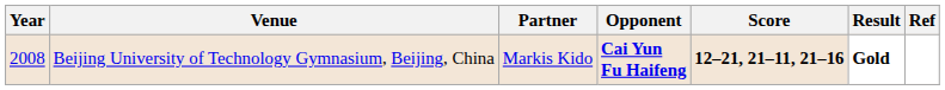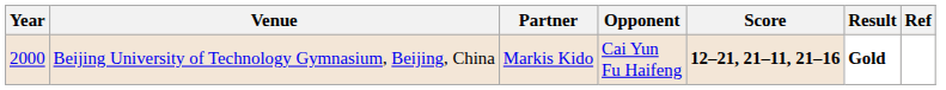 <table class="sortable wikitable" style="font-size: 90%">
 <tr>
 <th>Year</th>
 <th>Venue</th>
 <th>Partner</th>
 <th>Opponent</th>
 <th>Score</th>
 <th>Result</th>
 <th>Ref</th>
 </tr>
 <tr style="background:#F3E6D7">
-<td align="center"><a href='#'>2008</a></td>
+<td align="center"><a href='#'>2000</a></td>
 <td align="left"><a href='#'>Beijing University of Technology Gymnasium</a>, <a href='#'>Beijing</a>, China</td>
 <td align="left"> <a href='#'>Markis Kido</a></td>
-<td align="left"><strong> <a href='#'>Cai Yun</a><br> <a href='#'>Fu Haifeng</a></strong></td>
+<td align="left"> <a href='#'>Cai Yun</a><br> <a href='#'>Fu Haifeng</a></td>
 <td align="left"><strong>12–21, 21–11, 21–16</strong></td>
 <td style="text-align:left; background:white"> <strong>Gold</strong></td>
 <td style="text-align:center; background:white"></td>
 </tr>
 </table>
